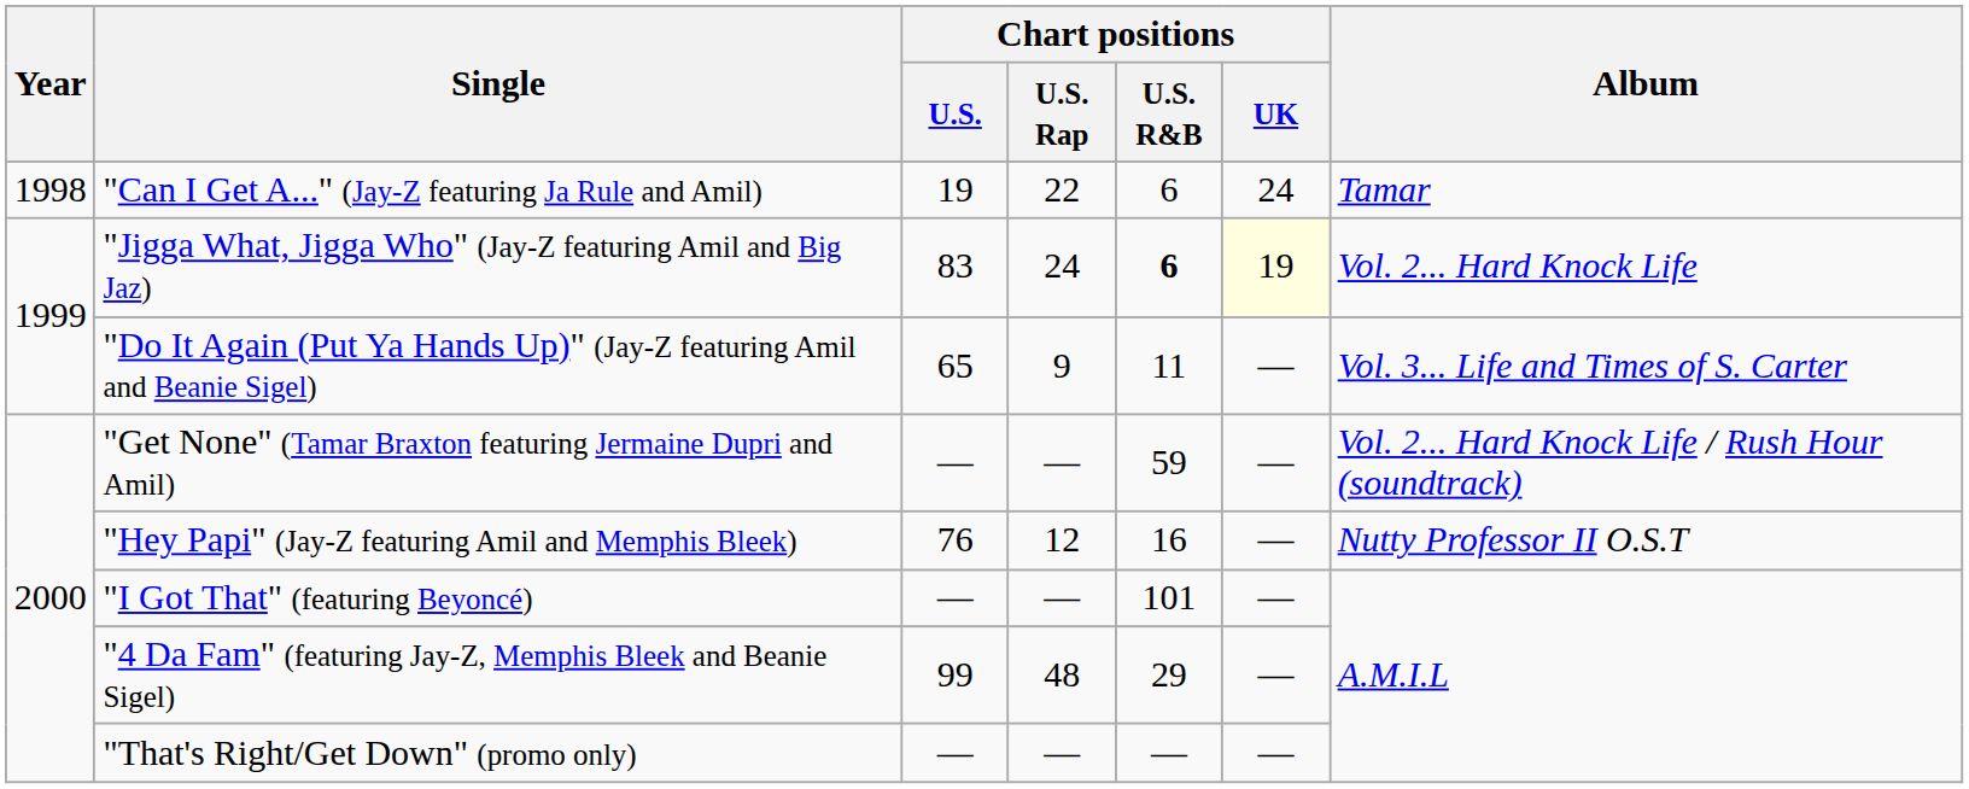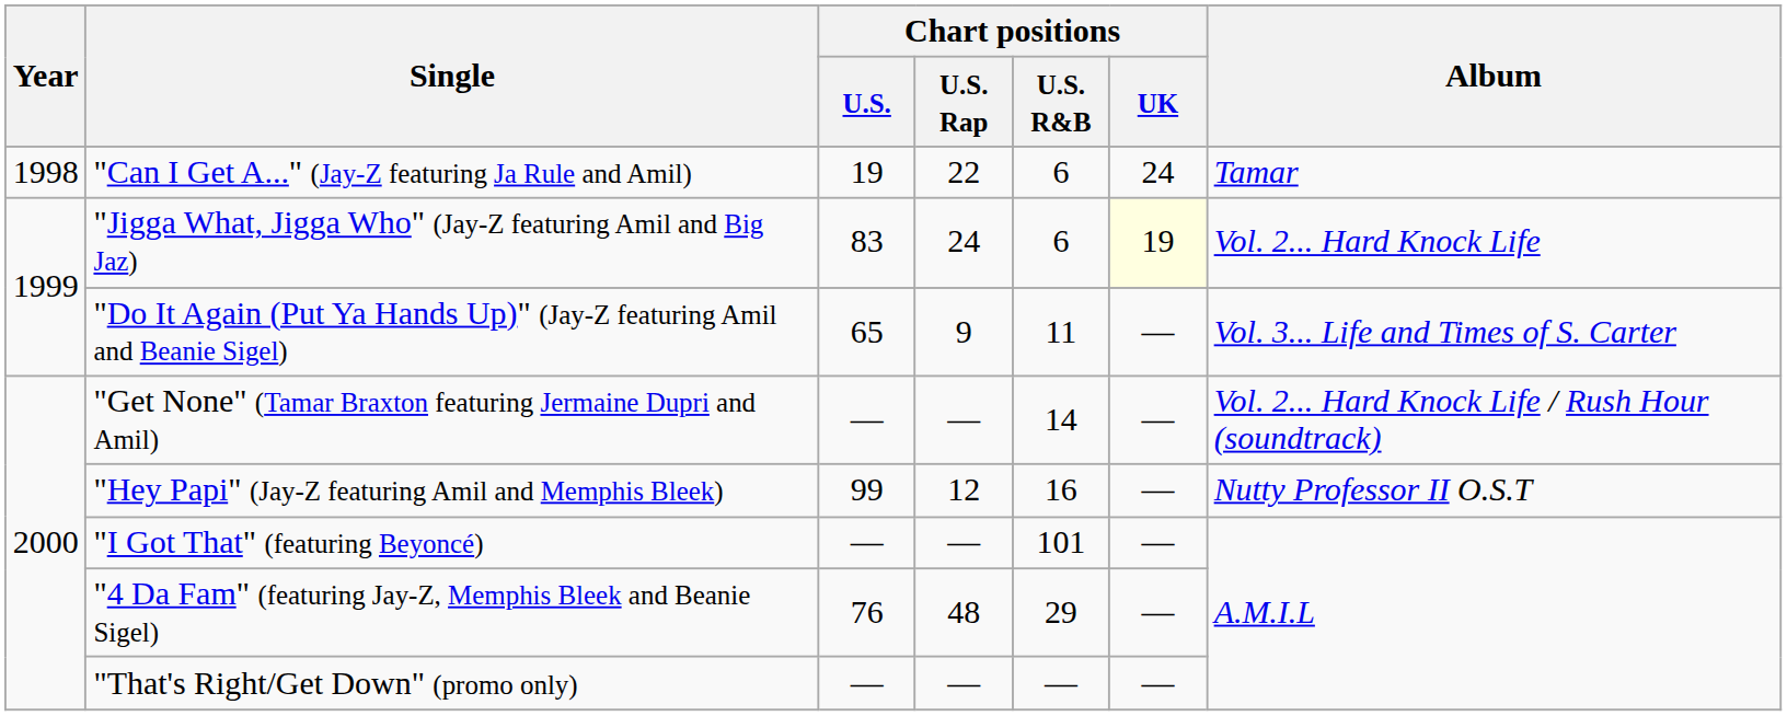 <table class="wikitable">
 <tr>
 <th style="text-align:center;" rowspan="2">Year</th>
 <th style="text-align:center;" rowspan="2">Single</th>
 <th style="text-align:center;" colspan="4">Chart positions</th>
 <th style="text-align:center;" rowspan="2">Album</th>
 </tr>
 <tr>
 <th width="40"><small><a href='#'>U.S.</a></small></th>
 <th width="40"><small>U.S.<br>Rap</small></th>
 <th width="40"><small>U.S.<br>R&B</small></th>
 <th width="40"><small><a href='#'>UK</a></small></th>
 </tr>
 <tr>
 <td>1998</td>
 <td align="left">"<a href='#'>Can I Get A...</a>" <small>(<a href='#'>Jay-Z</a> featuring <a href='#'>Ja Rule</a> and Amil)</small></td>
 <td style="text-align:center;">19</td>
 <td style="text-align:center;">22</td>
 <td style="text-align:center;">6</td>
 <td style="text-align:center;">24</td>
 <td><em><a href='#'>Tamar</a></em></td>
 </tr>
 <tr>
 <td rowspan="2">1999</td>
 <td align="left">"<a href='#'>Jigga What, Jigga Who</a>" <small>(Jay-Z featuring Amil and <a href='#'>Big Jaz</a>)</small></td>
 <td style="text-align:center;">83</td>
 <td style="text-align:center;">24</td>
-<td style="text-align:center;"><strong>6</strong></td>
+<td style="text-align:center;">6</td>
 <td style="background: lightyellow; text-align:center;">19</td>
 <td><em><a href='#'>Vol. 2... Hard Knock Life</a></em></td>
 </tr>
 <tr>
 <td align="left">"<a href='#'>Do It Again (Put Ya Hands Up)</a>" <small>(Jay-Z featuring Amil and <a href='#'>Beanie Sigel</a>)</small></td>
 <td style="text-align:center;">65</td>
 <td style="text-align:center;">9</td>
 <td style="text-align:center;">11</td>
 <td style="text-align:center;">—</td>
 <td><em><a href='#'>Vol. 3... Life and Times of S. Carter</a></em></td>
 </tr>
 <tr>
 <td rowspan="5">2000</td>
 <td align="left">"Get None" <small>(<a href='#'>Tamar Braxton</a> featuring <a href='#'>Jermaine Dupri</a> and Amil)</small></td>
 <td style="text-align:center;">—</td>
 <td style="text-align:center;">—</td>
-<td style="text-align:center;">59</td>
+<td style="text-align:center;">14</td>
 <td style="text-align:center;">—</td>
 <td><em><a href='#'>Vol. 2... Hard Knock Life</a> / <a href='#'>Rush Hour (soundtrack)</a></em></td>
 </tr>
 <tr>
 <td align="left">"<a href='#'>Hey Papi</a>" <small>(Jay-Z featuring Amil and <a href='#'>Memphis Bleek</a>)</small></td>
-<td style="text-align:center;">76</td>
+<td style="text-align:center;">99</td>
 <td style="text-align:center;">12</td>
 <td style="text-align:center;">16</td>
 <td style="text-align:center;">—</td>
 <td><em><a href='#'>Nutty Professor II</a>  O.S.T</em></td>
 </tr>
 <tr>
 <td align="left">"<a href='#'>I Got That</a>" <small>(featuring <a href='#'>Beyoncé</a>)</small></td>
 <td style="text-align:center;">—</td>
 <td style="text-align:center;">—</td>
 <td style="text-align:center;">101</td>
 <td style="text-align:center;">—</td>
 <td rowspan="3"><em><a href='#'>A.M.I.L</a></em></td>
 </tr>
 <tr>
 <td align="left">"<a href='#'>4 Da Fam</a>" <small>(featuring Jay-Z, <a href='#'>Memphis Bleek</a> and Beanie Sigel)</small></td>
-<td style="text-align:center;">99</td>
+<td style="text-align:center;">76</td>
 <td style="text-align:center;">48</td>
 <td style="text-align:center;">29</td>
 <td style="text-align:center;">—</td>
 </tr>
 <tr>
 <td align="left">"That's Right/Get Down" <small>(promo only)</small></td>
 <td style="text-align:center;">—</td>
 <td style="text-align:center;">—</td>
 <td style="text-align:center;">—</td>
 <td style="text-align:center;">—</td>
 </tr>
 </table>
